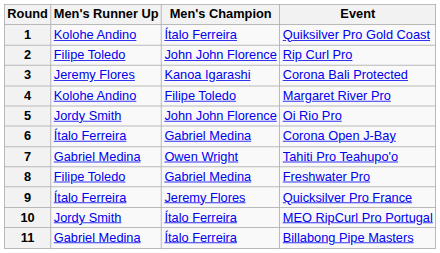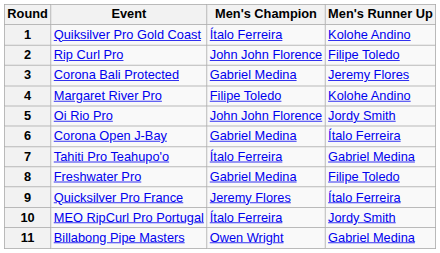 <table class="wikitable">
 <tr>
 <th>Round</th>
+<th>Event</th>
+<th>Men's Champion</th>
 <th>Men's Runner Up</th>
-<th>Men's Champion</th>
-<th>Event</th>
 </tr>
 <tr>
 <th>1</th>
+<td> <a href='#'> Quiksilver Pro Gold Coast</a></td>
+<td> <a href='#'>Ítalo Ferreira</a></td>
 <td> <a href='#'>Kolohe Andino</a></td>
-<td> <a href='#'>Ítalo Ferreira</a></td>
-<td> <a href='#'> Quiksilver Pro Gold Coast</a></td>
 </tr>
 <tr>
 <th>2</th>
+<td> <a href='#'>Rip Curl Pro</a></td>
+<td> <a href='#'>John John Florence</a></td>
 <td> <a href='#'>Filipe Toledo</a></td>
-<td> <a href='#'>John John Florence</a></td>
-<td> <a href='#'>Rip Curl Pro</a></td>
 </tr>
 <tr>
 <th>3</th>
+<td> <a href='#'>Corona Bali Protected</a></td>
+<td> <a href='#'>Gabriel Medina</a></td>
 <td> <a href='#'>Jeremy Flores</a></td>
-<td> <a href='#'>Kanoa Igarashi</a></td>
-<td> <a href='#'>Corona Bali Protected</a></td>
 </tr>
 <tr>
 <th>4</th>
+<td> <a href='#'>Margaret River Pro</a></td>
+<td> <a href='#'>Filipe Toledo</a></td>
 <td> <a href='#'>Kolohe Andino</a></td>
-<td> <a href='#'>Filipe Toledo</a></td>
-<td> <a href='#'>Margaret River Pro</a></td>
 </tr>
 <tr>
 <th>5</th>
+<td> <a href='#'>Oi Rio Pro</a></td>
+<td> <a href='#'>John John Florence</a></td>
 <td> <a href='#'>Jordy Smith</a></td>
-<td> <a href='#'>John John Florence</a></td>
-<td> <a href='#'>Oi Rio Pro</a></td>
 </tr>
 <tr>
 <th>6</th>
+<td> <a href='#'>Corona Open J-Bay</a></td>
+<td> <a href='#'>Gabriel Medina</a></td>
 <td> <a href='#'>Ítalo Ferreira</a></td>
-<td> <a href='#'>Gabriel Medina</a></td>
-<td> <a href='#'>Corona Open J-Bay</a></td>
 </tr>
 <tr>
 <th>7</th>
+<td> <a href='#'>Tahiti Pro Teahupo'o</a></td>
+<td> <a href='#'>Ítalo Ferreira</a></td>
 <td> <a href='#'>Gabriel Medina</a></td>
-<td> <a href='#'>Owen Wright</a></td>
-<td> <a href='#'>Tahiti Pro Teahupo'o</a></td>
 </tr>
 <tr>
 <th>8</th>
+<td><a href='#'>Freshwater Pro</a></td>
+<td> <a href='#'>Gabriel Medina</a></td>
 <td> <a href='#'>Filipe Toledo</a></td>
-<td> <a href='#'>Gabriel Medina</a></td>
-<td><a href='#'>Freshwater Pro</a></td>
 </tr>
 <tr>
 <th>9</th>
+<td> <a href='#'>Quicksilver Pro France</a></td>
+<td> <a href='#'>Jeremy Flores</a></td>
 <td> <a href='#'>Ítalo Ferreira</a></td>
-<td> <a href='#'>Jeremy Flores</a></td>
-<td> <a href='#'>Quicksilver Pro France</a></td>
 </tr>
 <tr>
 <th>10</th>
+<td> <a href='#'>MEO RipCurl Pro Portugal</a></td>
+<td> <a href='#'>Ítalo Ferreira</a></td>
 <td> <a href='#'>Jordy Smith</a></td>
-<td> <a href='#'>Ítalo Ferreira</a></td>
-<td> <a href='#'>MEO RipCurl Pro Portugal</a></td>
 </tr>
 <tr>
 <th>11</th>
+<td> <a href='#'>Billabong Pipe Masters</a></td>
+<td> <a href='#'>Owen Wright</a></td>
 <td> <a href='#'>Gabriel Medina</a></td>
-<td> <a href='#'>Ítalo Ferreira</a></td>
-<td> <a href='#'>Billabong Pipe Masters</a></td>
 </tr>
 </table>
